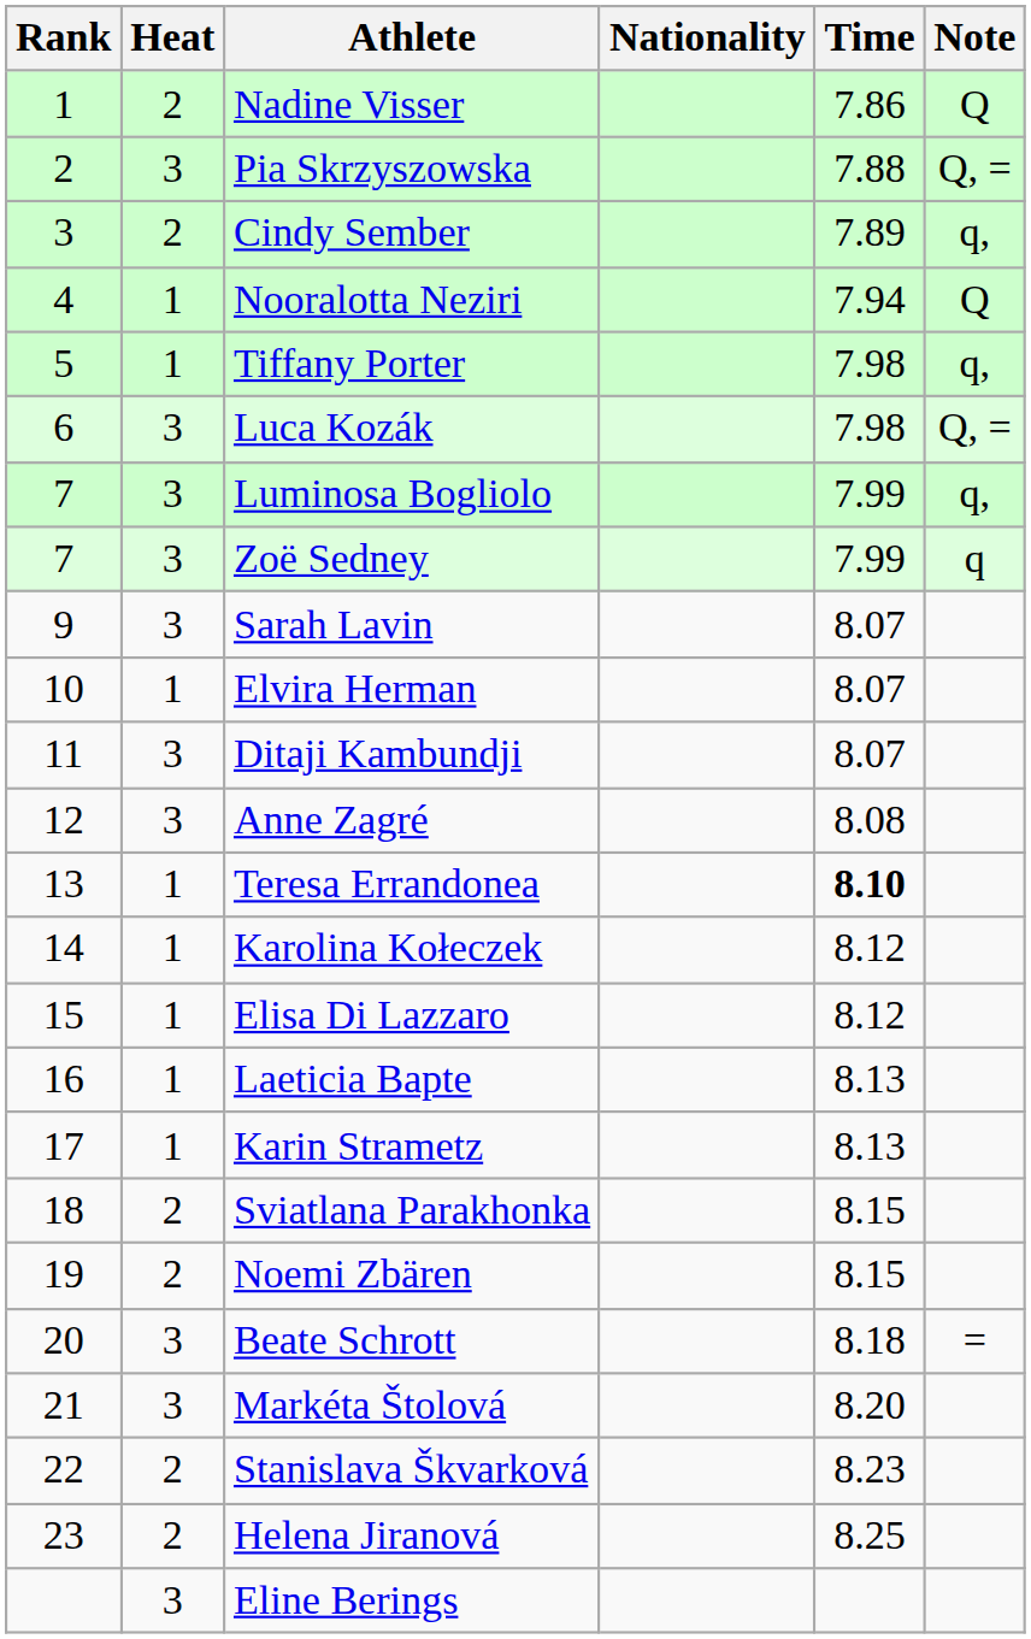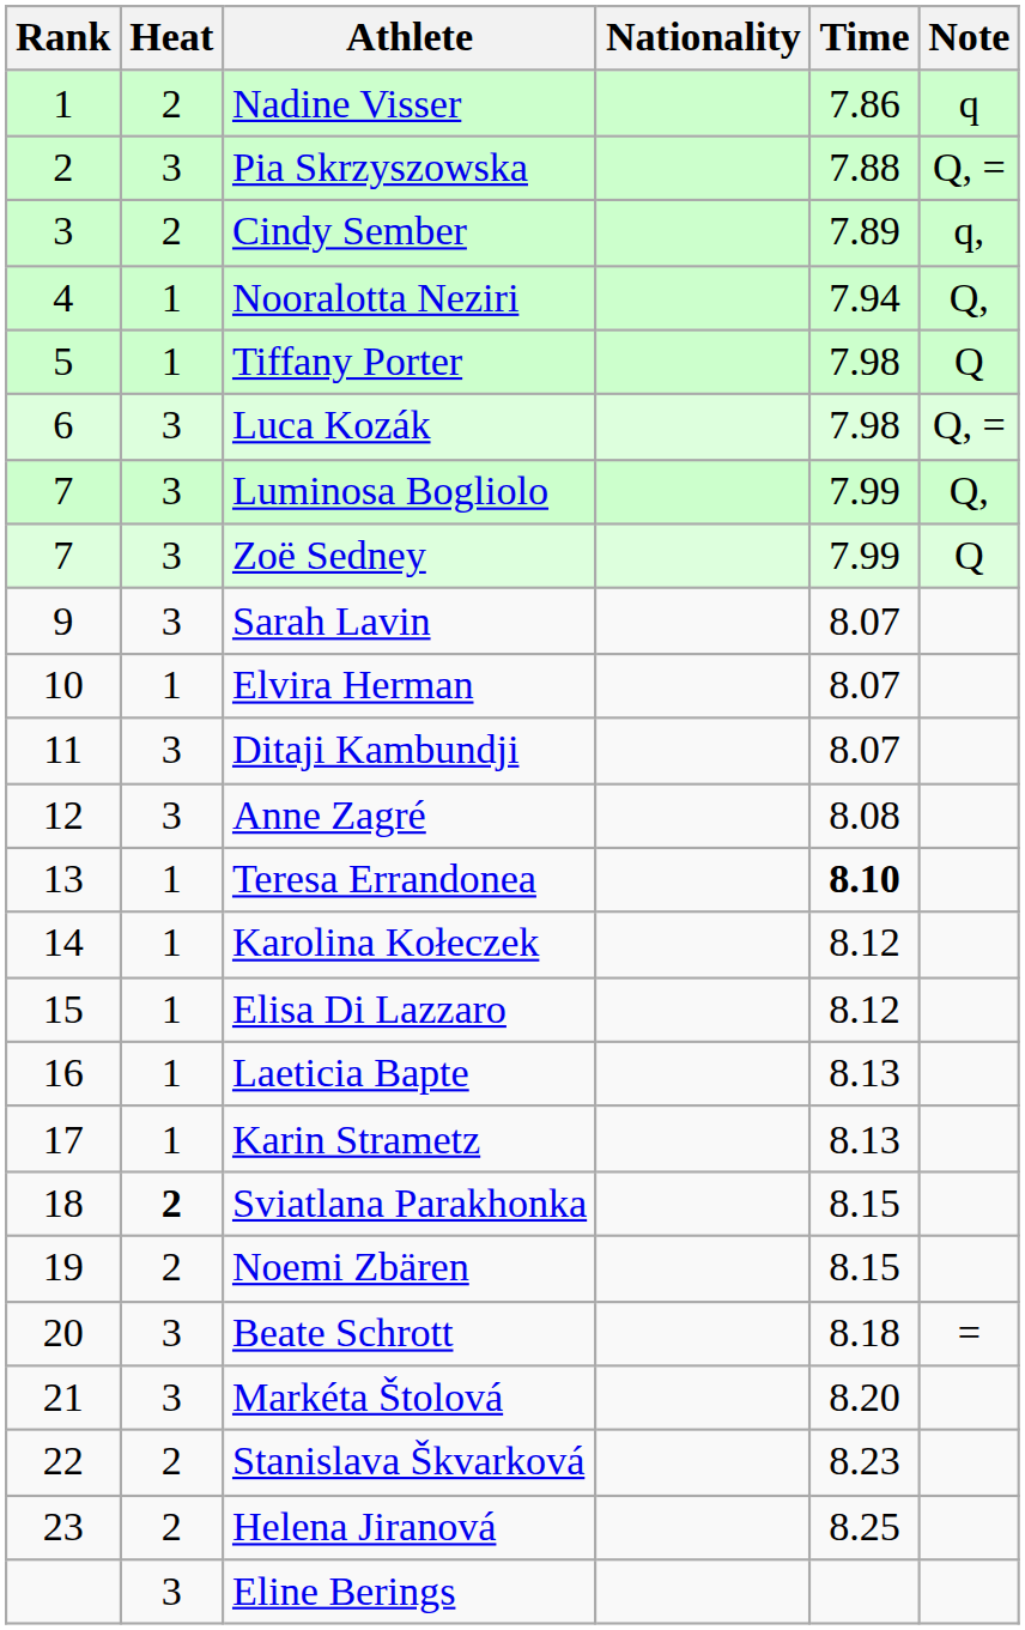 <table class="wikitable sortable" style="text-align:center">
 <tr>
 <th>Rank</th>
 <th>Heat</th>
 <th>Athlete</th>
 <th>Nationality</th>
 <th>Time</th>
 <th>Note</th>
 </tr>
 <tr bgcolor=ccffcc>
 <td>1</td>
 <td>2</td>
 <td align=left><a href='#'>Nadine Visser</a></td>
 <td align=left></td>
 <td>7.86</td>
-<td>Q</td>
+<td>q</td>
 </tr>
 <tr bgcolor=ccffcc>
 <td>2</td>
 <td>3</td>
 <td align=left><a href='#'>Pia Skrzyszowska</a></td>
 <td align=left></td>
 <td>7.88</td>
 <td>Q, =</td>
 </tr>
 <tr bgcolor=ccffcc>
 <td>3</td>
 <td>2</td>
 <td align=left><a href='#'>Cindy Sember</a></td>
 <td align=left></td>
 <td>7.89</td>
 <td>q, </td>
 </tr>
 <tr bgcolor=ccffcc>
 <td>4</td>
 <td>1</td>
 <td align=left><a href='#'>Nooralotta Neziri</a></td>
 <td align=left></td>
 <td>7.94</td>
-<td>Q</td>
+<td>Q, </td>
 </tr>
 <tr bgcolor=ccffcc>
 <td>5</td>
 <td>1</td>
 <td align=left><a href='#'>Tiffany Porter</a></td>
 <td align=left></td>
 <td>7.98</td>
-<td>q, </td>
+<td>Q</td>
 </tr>
 <tr bgcolor=ddffdd>
 <td>6</td>
 <td>3</td>
 <td align=left><a href='#'>Luca Kozák</a></td>
 <td align=left></td>
 <td>7.98</td>
 <td>Q, =</td>
 </tr>
 <tr bgcolor=ccffcc>
 <td>7</td>
 <td>3</td>
 <td align=left><a href='#'>Luminosa Bogliolo</a></td>
 <td align=left></td>
 <td>7.99</td>
-<td>q, </td>
+<td>Q, </td>
 </tr>
 <tr bgcolor=ddffdd>
 <td>7</td>
 <td>3</td>
 <td align=left><a href='#'>Zoë Sedney</a></td>
 <td align=left></td>
 <td>7.99</td>
-<td>q</td>
+<td>Q</td>
 </tr>
 <tr>
 <td>9</td>
 <td>3</td>
 <td align=left><a href='#'>Sarah Lavin</a></td>
 <td align=left></td>
 <td>8.07</td>
 <td></td>
 </tr>
 <tr>
 <td>10</td>
 <td>1</td>
 <td align=left><a href='#'>Elvira Herman</a></td>
 <td align=left></td>
 <td>8.07</td>
 <td></td>
 </tr>
 <tr>
 <td>11</td>
 <td>3</td>
 <td align=left><a href='#'>Ditaji Kambundji</a></td>
 <td align=left></td>
 <td>8.07</td>
 <td></td>
 </tr>
 <tr>
 <td>12</td>
 <td>3</td>
 <td align=left><a href='#'>Anne Zagré</a></td>
 <td align=left></td>
 <td>8.08</td>
 <td></td>
 </tr>
 <tr>
 <td>13</td>
 <td>1</td>
 <td align=left><a href='#'>Teresa Errandonea</a></td>
 <td align=left></td>
 <td><strong>8.10</strong></td>
 <td></td>
 </tr>
 <tr>
 <td>14</td>
 <td>1</td>
 <td align=left><a href='#'>Karolina Kołeczek</a></td>
 <td align=left></td>
 <td>8.12</td>
 <td></td>
 </tr>
 <tr>
 <td>15</td>
 <td>1</td>
 <td align=left><a href='#'>Elisa Di Lazzaro</a></td>
 <td align=left></td>
 <td>8.12</td>
 <td></td>
 </tr>
 <tr>
 <td>16</td>
 <td>1</td>
 <td align=left><a href='#'>Laeticia Bapte</a></td>
 <td align=left></td>
 <td>8.13</td>
 <td></td>
 </tr>
 <tr>
 <td>17</td>
 <td>1</td>
 <td align=left><a href='#'>Karin Strametz</a></td>
 <td align=left></td>
 <td>8.13</td>
 <td></td>
 </tr>
 <tr>
 <td>18</td>
-<td>2</td>
+<td><strong>2</strong></td>
 <td align=left><a href='#'>Sviatlana Parakhonka</a></td>
 <td align=left></td>
 <td>8.15</td>
 <td></td>
 </tr>
 <tr>
 <td>19</td>
 <td>2</td>
 <td align=left><a href='#'>Noemi Zbären</a></td>
 <td align=left></td>
 <td>8.15</td>
 <td></td>
 </tr>
 <tr>
 <td>20</td>
 <td>3</td>
 <td align=left><a href='#'>Beate Schrott</a></td>
 <td align=left></td>
 <td>8.18</td>
 <td>=</td>
 </tr>
 <tr>
 <td>21</td>
 <td>3</td>
 <td align=left><a href='#'>Markéta Štolová</a></td>
 <td align=left></td>
 <td>8.20</td>
 <td></td>
 </tr>
 <tr>
 <td>22</td>
 <td>2</td>
 <td align=left><a href='#'>Stanislava Škvarková</a></td>
 <td align=left></td>
 <td>8.23</td>
 <td></td>
 </tr>
 <tr>
 <td>23</td>
 <td>2</td>
 <td align=left><a href='#'>Helena Jiranová</a></td>
 <td align=left></td>
 <td>8.25</td>
 <td></td>
 </tr>
 <tr>
 <td></td>
 <td>3</td>
 <td align=left><a href='#'>Eline Berings</a></td>
 <td align=left></td>
 <td></td>
 <td></td>
 </tr>
 </table>
